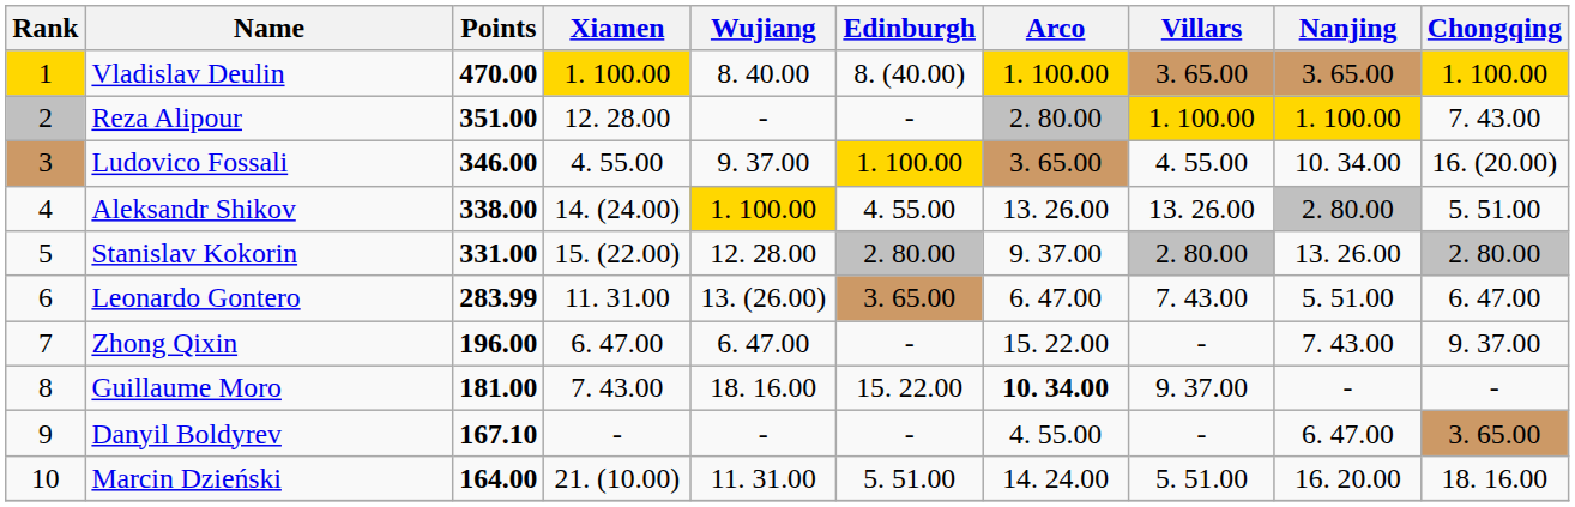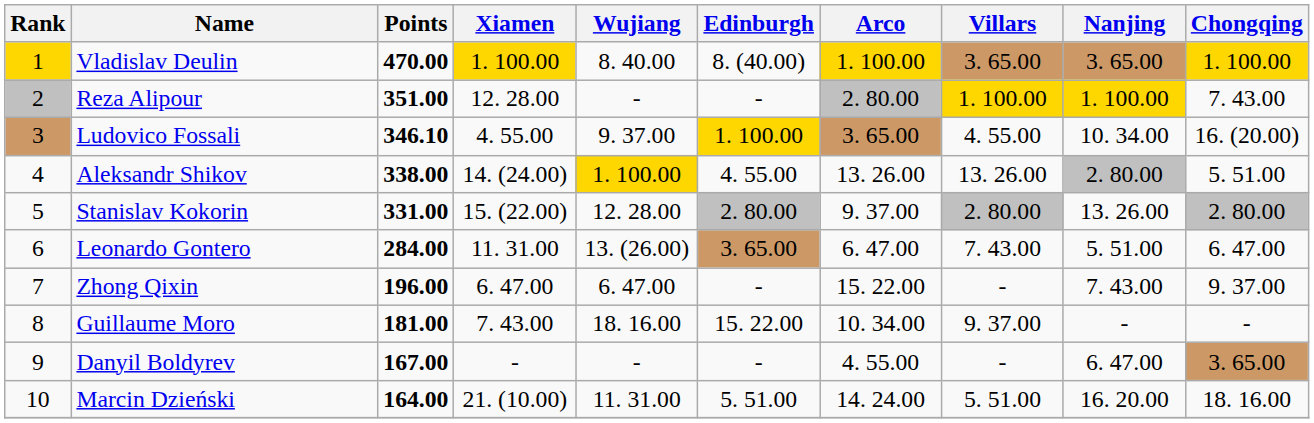 <table class="wikitable sortable">
 <tr>
 <th>Rank</th>
 <th width = "200">Name</th>
 <th data-sort-type="number">Points</th>
 <th width = "75" data-sort-type="number"><a href='#'>Xiamen</a></th>
 <th width = "75" data-sort-type="number"><a href='#'>Wujiang</a></th>
 <th width = "75" data-sort-type="number"><a href='#'>Edinburgh</a></th>
 <th width = "75" data-sort-type="number"><a href='#'>Arco</a></th>
 <th width = "75" data-sort-type="number"><a href='#'>Villars</a></th>
 <th width = "75" data-sort-type="number"><a href='#'>Nanjing</a></th>
 <th width = "75" data-sort-type="number"><a href='#'>Chongqing</a></th>
 </tr>
 <tr>
 <td align="center" style="background: gold">1</td>
 <td> <a href='#'>Vladislav Deulin</a></td>
 <td align="center"><strong>470.00</strong></td>
 <td align="center" style="background: gold">1. 100.00</td>
 <td align="center">8. 40.00</td>
 <td align="center">8. (40.00)</td>
 <td align="center" style="background: gold">1. 100.00</td>
 <td align="center" style="background: #cc9966">3. 65.00</td>
 <td align="center" style="background: #cc9966">3. 65.00</td>
 <td align="center" style="background: gold">1. 100.00</td>
 </tr>
 <tr>
 <td align="center" style="background: silver">2</td>
 <td> <a href='#'>Reza Alipour</a></td>
 <td align="center"><strong>351.00</strong></td>
 <td align="center">12. 28.00</td>
 <td align="center">-</td>
 <td align="center">-</td>
 <td align="center" style="background: silver">2. 80.00</td>
 <td align="center" style="background: gold">1. 100.00</td>
 <td align="center" style="background: gold">1. 100.00</td>
 <td align="center">7. 43.00</td>
 </tr>
 <tr>
 <td align="center" style="background: #cc9966">3</td>
 <td> <a href='#'>Ludovico Fossali</a></td>
-<td align="center"><strong>346.00</strong></td>
+<td align="center"><strong>346.10</strong></td>
 <td align="center">4. 55.00</td>
 <td align="center">9. 37.00</td>
 <td align="center" style="background: gold">1. 100.00</td>
 <td align="center" style="background: #cc9966">3. 65.00</td>
 <td align="center">4. 55.00</td>
 <td align="center">10. 34.00</td>
 <td align="center">16. (20.00)</td>
 </tr>
 <tr>
 <td align="center">4</td>
 <td> <a href='#'>Aleksandr Shikov</a></td>
 <td align="center"><strong>338.00</strong></td>
 <td align="center">14. (24.00)</td>
 <td align="center" style="background: gold">1. 100.00</td>
 <td align="center">4. 55.00</td>
 <td align="center">13. 26.00</td>
 <td align="center">13. 26.00</td>
 <td align="center" style="background: silver">2. 80.00</td>
 <td align="center">5. 51.00</td>
 </tr>
 <tr>
 <td align="center">5</td>
 <td> <a href='#'>Stanislav Kokorin</a></td>
 <td align="center"><strong>331.00</strong></td>
 <td align="center">15. (22.00)</td>
 <td align="center">12. 28.00</td>
 <td align="center" style="background: silver">2. 80.00</td>
 <td align="center">9. 37.00</td>
 <td align="center" style="background: silver">2. 80.00</td>
 <td align="center">13. 26.00</td>
 <td align="center" style="background: silver">2. 80.00</td>
 </tr>
 <tr>
 <td align="center">6</td>
 <td> <a href='#'>Leonardo Gontero</a></td>
-<td align="center"><strong>283.99</strong></td>
+<td align="center"><strong>284.00</strong></td>
 <td align="center">11. 31.00</td>
 <td align="center">13. (26.00)</td>
 <td align="center" style="background: #cc9966">3. 65.00</td>
 <td align="center">6. 47.00</td>
 <td align="center">7. 43.00</td>
 <td align="center">5. 51.00</td>
 <td align="center">6. 47.00</td>
 </tr>
 <tr>
 <td align="center">7</td>
 <td> <a href='#'>Zhong Qixin</a></td>
 <td align="center"><strong>196.00</strong></td>
 <td align="center">6. 47.00</td>
 <td align="center">6. 47.00</td>
 <td align="center">-</td>
 <td align="center">15. 22.00</td>
 <td align="center">-</td>
 <td align="center">7. 43.00</td>
 <td align="center">9. 37.00</td>
 </tr>
 <tr>
 <td align="center">8</td>
 <td> <a href='#'>Guillaume Moro</a></td>
 <td align="center"><strong>181.00</strong></td>
 <td align="center">7. 43.00</td>
 <td align="center">18. 16.00</td>
 <td align="center">15. 22.00</td>
-<td align="center"><strong>10. 34.00</strong></td>
+<td align="center">10. 34.00</td>
 <td align="center">9. 37.00</td>
 <td align="center">-</td>
 <td align="center">-</td>
 </tr>
 <tr>
 <td align="center">9</td>
 <td> <a href='#'>Danyil Boldyrev</a></td>
-<td align="center"><strong>167.10</strong></td>
+<td align="center"><strong>167.00</strong></td>
 <td align="center">-</td>
 <td align="center">-</td>
 <td align="center">-</td>
 <td align="center">4. 55.00</td>
 <td align="center">-</td>
 <td align="center">6. 47.00</td>
 <td align="center" style="background: #cc9966">3. 65.00</td>
 </tr>
 <tr>
 <td align="center">10</td>
 <td> <a href='#'>Marcin Dzieński</a></td>
 <td align="center"><strong>164.00</strong></td>
 <td align="center">21. (10.00)</td>
 <td align="center">11. 31.00</td>
 <td align="center">5. 51.00</td>
 <td align="center">14. 24.00</td>
 <td align="center">5. 51.00</td>
 <td align="center">16. 20.00</td>
 <td align="center">18. 16.00</td>
 </tr>
 <tr>
 </tr>
 </table>
